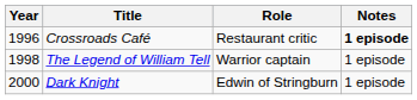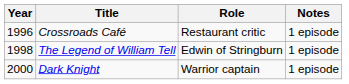 <table class="wikitable" 100%;">
 <tr style="background:#b0c4de; text-align:center;">
 <th>Year</th>
 <th>Title</th>
 <th>Role</th>
 <th>Notes</th>
 </tr>
 <tr>
 <td>1996</td>
 <td><em>Crossroads Café</em></td>
 <td>Restaurant critic</td>
-<td><strong>1 episode</strong></td>
+<td>1 episode</td>
 </tr>
 <tr>
 <td>1998</td>
 <td><em><a href='#'>The Legend of William Tell</a></em></td>
-<td>Warrior captain</td>
+<td>Edwin of Stringburn</td>
 <td>1 episode</td>
 </tr>
 <tr>
 <td>2000</td>
 <td><em><a href='#'>Dark Knight</a></em></td>
-<td>Edwin of Stringburn</td>
+<td>Warrior captain</td>
 <td>1 episode</td>
 </tr>
 </table>
